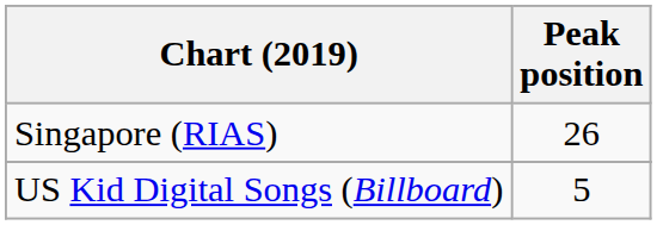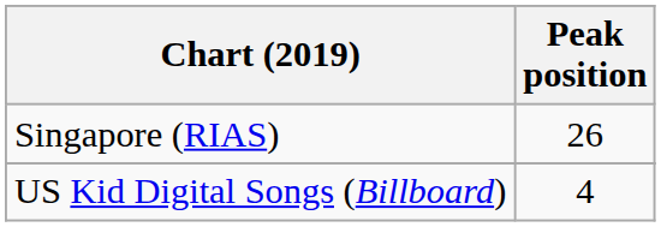 <table class="wikitable sortable">
 <tr>
 <th>Chart (2019)</th>
 <th>Peak <br> position</th>
 </tr>
 <tr>
 <td>Singapore (<a href='#'>RIAS</a>)</td>
 <td align="center">26</td>
 </tr>
 <tr>
 </tr>
 <tr>
 </tr>
 <tr>
 <td>US <a href='#'>Kid Digital Songs</a> (<em><a href='#'>Billboard</a></em>)</td>
-<td align="center">5</td>
+<td align="center">4</td>
 </tr>
 </table>
